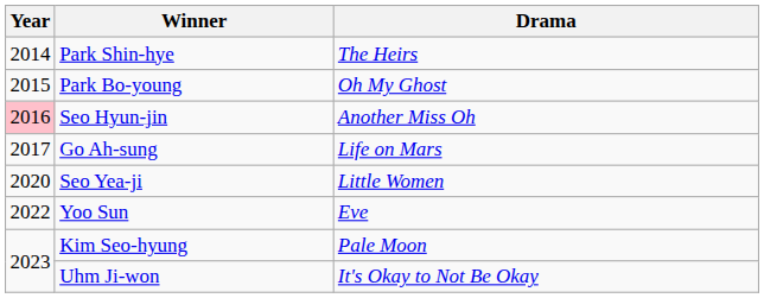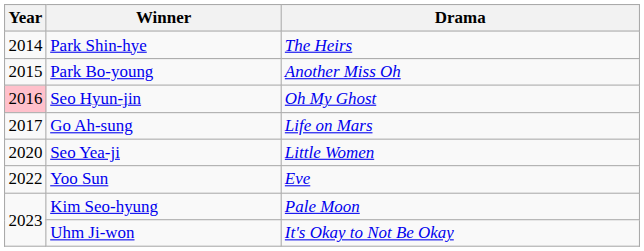 <table class="wikitable" style="width:600px">
 <tr>
 <th width=10>Year</th>
 <th>Winner</th>
 <th>Drama</th>
 </tr>
 <tr>
 <td>2014</td>
 <td><a href='#'>Park Shin-hye</a></td>
 <td><em><a href='#'>The Heirs</a></em></td>
 </tr>
 <tr>
 <td>2015</td>
 <td><a href='#'>Park Bo-young</a></td>
-<td><em><a href='#'>Oh My Ghost</a></em></td>
+<td><em><a href='#'>Another Miss Oh</a></em></td>
 </tr>
 <tr>
 <td style="background: pink;">2016</td>
 <td><a href='#'>Seo Hyun-jin</a></td>
-<td><em><a href='#'>Another Miss Oh</a></em></td>
+<td><em><a href='#'>Oh My Ghost</a></em></td>
 </tr>
 <tr>
 <td>2017</td>
 <td><a href='#'>Go Ah-sung</a></td>
 <td><em><a href='#'>Life on Mars</a></em></td>
 </tr>
 <tr>
 <td>2020</td>
 <td><a href='#'>Seo Yea-ji</a></td>
 <td><em><a href='#'>Little Women</a></em></td>
 </tr>
 <tr>
 <td>2022</td>
 <td><a href='#'>Yoo Sun</a></td>
 <td><em><a href='#'>Eve</a></em></td>
 </tr>
 <tr>
 <td rowspan="2">2023</td>
 <td><a href='#'>Kim Seo-hyung</a></td>
 <td><em><a href='#'>Pale Moon</a></em></td>
 </tr>
 <tr>
 <td><a href='#'>Uhm Ji-won</a></td>
 <td><em><a href='#'>It's Okay to Not Be Okay</a></em></td>
 </tr>
 </table>
